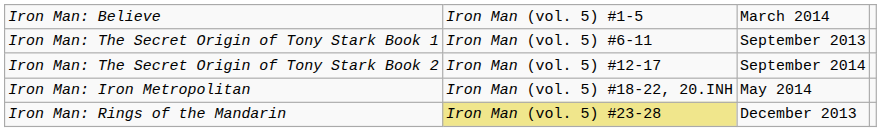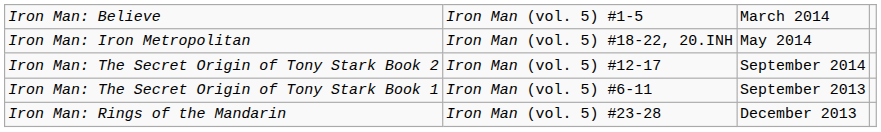 <table class="wikitable sortable">
 <tr>
 <td><em>Iron Man: Believe</em></td>
 <td><em>Iron Man</em> (vol. 5) #1-5</td>
 <td>March 2014</td>
+<td></td>
+</tr>
+<tr>
+<td><em>Iron Man: Iron Metropolitan</em></td>
+<td><em>Iron Man</em> (vol. 5) #18-22, 20.INH</td>
+<td>May 2014</td>
+<td></td>
+</tr>
+<tr>
+<td><em>Iron Man: The Secret Origin of Tony Stark Book 2</em></td>
+<td><em>Iron Man</em> (vol. 5) #12-17</td>
+<td>September 2014</td>
 <td></td>
 </tr>
 <tr>
 <td><em>Iron Man: The Secret Origin of Tony Stark Book 1</em></td>
 <td><em>Iron Man</em> (vol. 5) #6-11</td>
 <td>September 2013</td>
 <td></td>
 </tr>
 <tr>
-<td><em>Iron Man: The Secret Origin of Tony Stark Book 2</em></td>
-<td><em>Iron Man</em> (vol. 5) #12-17</td>
-<td>September 2014</td>
-<td></td>
-</tr>
-<tr>
-<td><em>Iron Man: Iron Metropolitan</em></td>
-<td><em>Iron Man</em> (vol. 5) #18-22, 20.INH</td>
-<td>May 2014</td>
-<td></td>
-</tr>
-<tr>
 <td><em>Iron Man: Rings of the Mandarin</em></td>
-<td style="background: khaki;"><em>Iron Man</em> (vol. 5) #23-28</td>
+<td><em>Iron Man</em> (vol. 5) #23-28</td>
 <td>December 2013</td>
 <td></td>
 </tr>
 </table>
